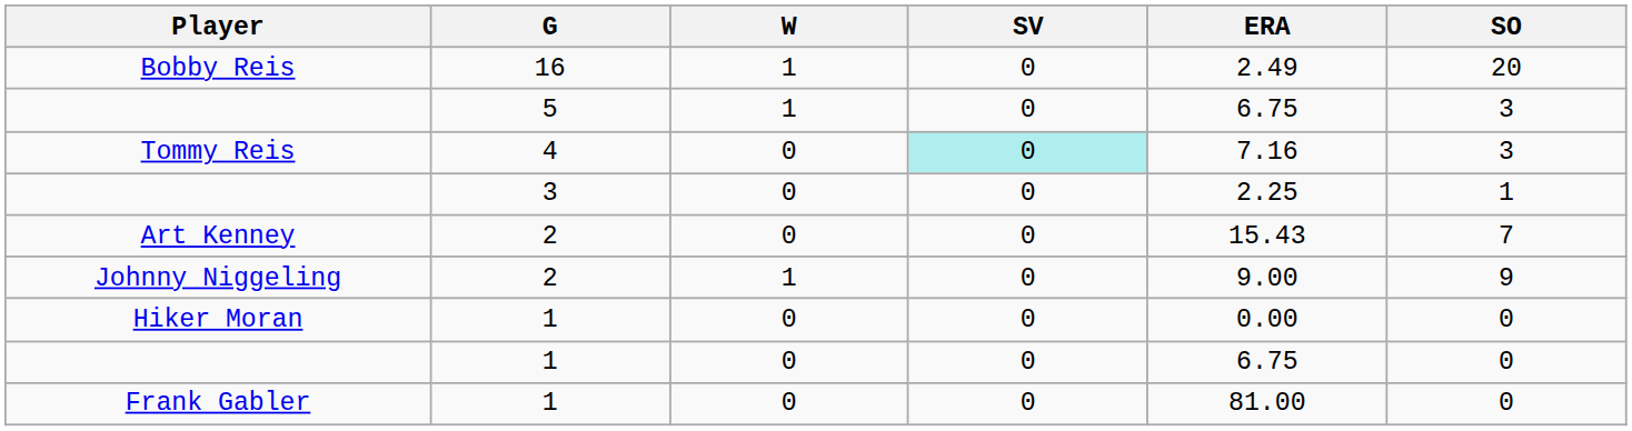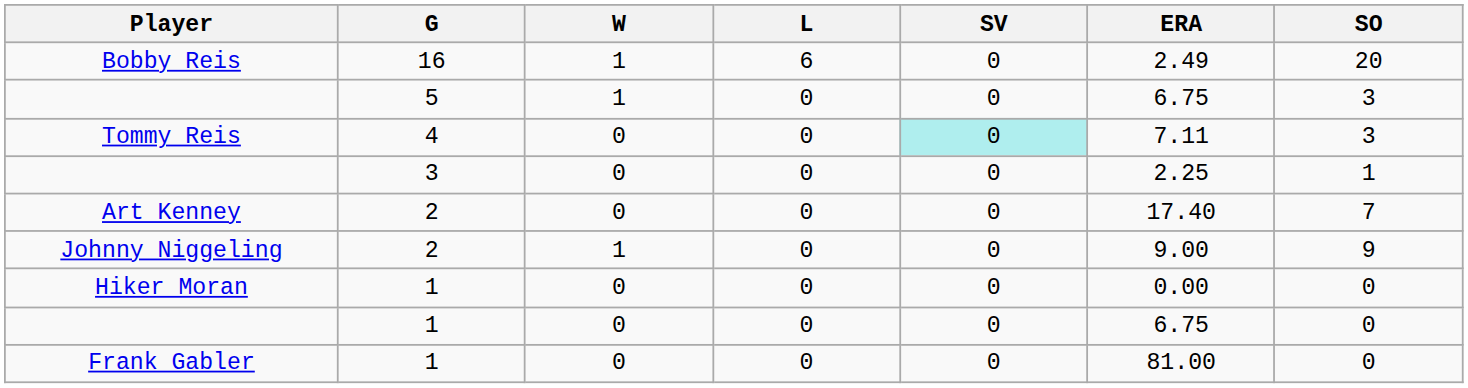 <table class="wikitable sortable">
 <tr>
 <th bgcolor="#DDDDFF" width="16%">Player</th>
 <th bgcolor="#DDDDFF" width="9%">G</th>
 <th bgcolor="#DDDDFF" width="9%">W</th>
+<th bgcolor="#DDDDFF" width="9%">L</th>
 <th bgcolor="#DDDDFF" width="9%">SV</th>
 <th bgcolor="#DDDDFF" width="9%">ERA</th>
 <th bgcolor="#DDDDFF" width="9%">SO</th>
 </tr>
 <tr align="center">
 <td><a href='#'>Bobby Reis</a></td>
 <td>16</td>
 <td>1</td>
+<td>6</td>
 <td>0</td>
 <td>2.49</td>
 <td>20</td>
 </tr>
 <tr align="center">
 <td></td>
 <td>5</td>
 <td>1</td>
 <td>0</td>
+<td>0</td>
 <td>6.75</td>
 <td>3</td>
 </tr>
 <tr align="center">
 <td><a href='#'>Tommy Reis</a></td>
 <td>4</td>
 <td>0</td>
+<td>0</td>
 <td style="background: paleturquoise;">0</td>
-<td>7.16</td>
+<td>7.11</td>
 <td>3</td>
 </tr>
 <tr align="center">
 <td></td>
 <td>3</td>
+<td>0</td>
 <td>0</td>
 <td>0</td>
 <td>2.25</td>
 <td>1</td>
 </tr>
 <tr align="center">
 <td><a href='#'>Art Kenney</a></td>
 <td>2</td>
 <td>0</td>
 <td>0</td>
-<td>15.43</td>
+<td>0</td>
+<td>17.40</td>
 <td>7</td>
 </tr>
 <tr align="center">
 <td><a href='#'>Johnny Niggeling</a></td>
 <td>2</td>
 <td>1</td>
 <td>0</td>
+<td>0</td>
 <td>9.00</td>
 <td>9</td>
 </tr>
 <tr align="center">
 <td><a href='#'>Hiker Moran</a></td>
 <td>1</td>
+<td>0</td>
 <td>0</td>
 <td>0</td>
 <td>0.00</td>
 <td>0</td>
 </tr>
 <tr align="center">
 <td></td>
 <td>1</td>
 <td>0</td>
 <td>0</td>
+<td>0</td>
 <td>6.75</td>
 <td>0</td>
 </tr>
 <tr align="center">
 <td><a href='#'>Frank Gabler</a></td>
 <td>1</td>
 <td>0</td>
 <td>0</td>
+<td>0</td>
 <td>81.00</td>
 <td>0</td>
 </tr>
 </table>
